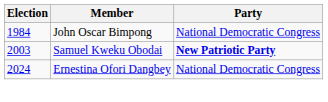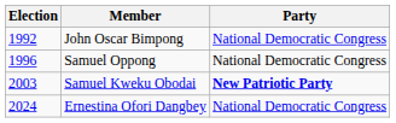 <table class="wikitable">
 <tr>
 <th>Election</th>
 <th>Member</th>
 <th>Party</th>
 </tr>
 <tr>
-<td><a href='#'>1984</a></td>
+<td><a href='#'>1992</a></td>
 <td>John Oscar Bimpong</td>
 <td><a href='#'>National Democratic Congress</a></td>
+</tr>
+<tr>
+<td><a href='#'>1996</a></td>
+<td>Samuel Oppong</td>
+<td>National Democratic Congress</td>
 </tr>
 <tr>
 <td><a href='#'>2003</a></td>
 <td><a href='#'>Samuel Kweku Obodai</a></td>
 <td><strong><a href='#'>New Patriotic Party</a></strong></td>
 </tr>
 <tr>
 <td><a href='#'>2024</a></td>
 <td><a href='#'>Ernestina Ofori Dangbey</a></td>
 <td><a href='#'>National Democratic Congress</a></td>
 </tr>
 </table>
